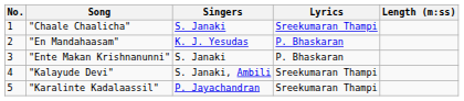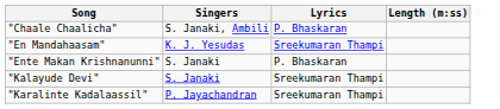 <table class="wikitable" style="font-size:95%;">
 <tr>
-<th>No.</th>
 <th>Song</th>
 <th>Singers</th>
 <th>Lyrics</th>
 <th>Length (m:ss)</th>
 </tr>
 <tr>
-<td>1</td>
 <td>"Chaale Chaalicha"</td>
-<td><a href='#'>S. Janaki</a></td>
+<td>S. Janaki, <a href='#'>Ambili</a></td>
+<td><a href='#'>P. Bhaskaran</a></td>
+<td></td>
+</tr>
+<tr>
+<td>"En Mandahaasam"</td>
+<td><a href='#'>K. J. Yesudas</a></td>
 <td><a href='#'>Sreekumaran Thampi</a></td>
 <td></td>
 </tr>
 <tr>
-<td>2</td>
-<td>"En Mandahaasam"</td>
-<td><a href='#'>K. J. Yesudas</a></td>
-<td><a href='#'>P. Bhaskaran</a></td>
-<td></td>
-</tr>
-<tr>
-<td>3</td>
 <td>"Ente Makan Krishnanunni"</td>
 <td>S. Janaki</td>
 <td>P. Bhaskaran</td>
 <td></td>
 </tr>
 <tr>
-<td>4</td>
 <td>"Kalayude Devi"</td>
-<td>S. Janaki, <a href='#'>Ambili</a></td>
+<td><a href='#'>S. Janaki</a></td>
 <td>Sreekumaran Thampi</td>
 <td></td>
 </tr>
 <tr>
-<td>5</td>
 <td>"Karalinte Kadalaassil"</td>
 <td><a href='#'>P. Jayachandran</a></td>
 <td>Sreekumaran Thampi</td>
 <td></td>
 </tr>
 </table>
